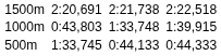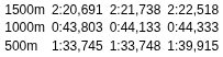 <table>
 <tr>
 <td>1500m</td>
 <td></td>
 <td>2:20,691</td>
 <td></td>
 <td>2:21,738</td>
 <td></td>
 <td>2:22,518</td>
 </tr>
 <tr>
 <td>1000m</td>
 <td></td>
 <td>0:43,803</td>
 <td></td>
-<td>1:33,748</td>
+<td>0:44,133</td>
 <td></td>
-<td>1:39,915</td>
+<td>0:44,333</td>
 </tr>
 <tr>
 <td>500m</td>
 <td></td>
 <td>1:33,745</td>
 <td></td>
-<td>0:44,133</td>
+<td>1:33,748</td>
 <td></td>
-<td>0:44,333</td>
+<td>1:39,915</td>
 </tr>
 </table>
